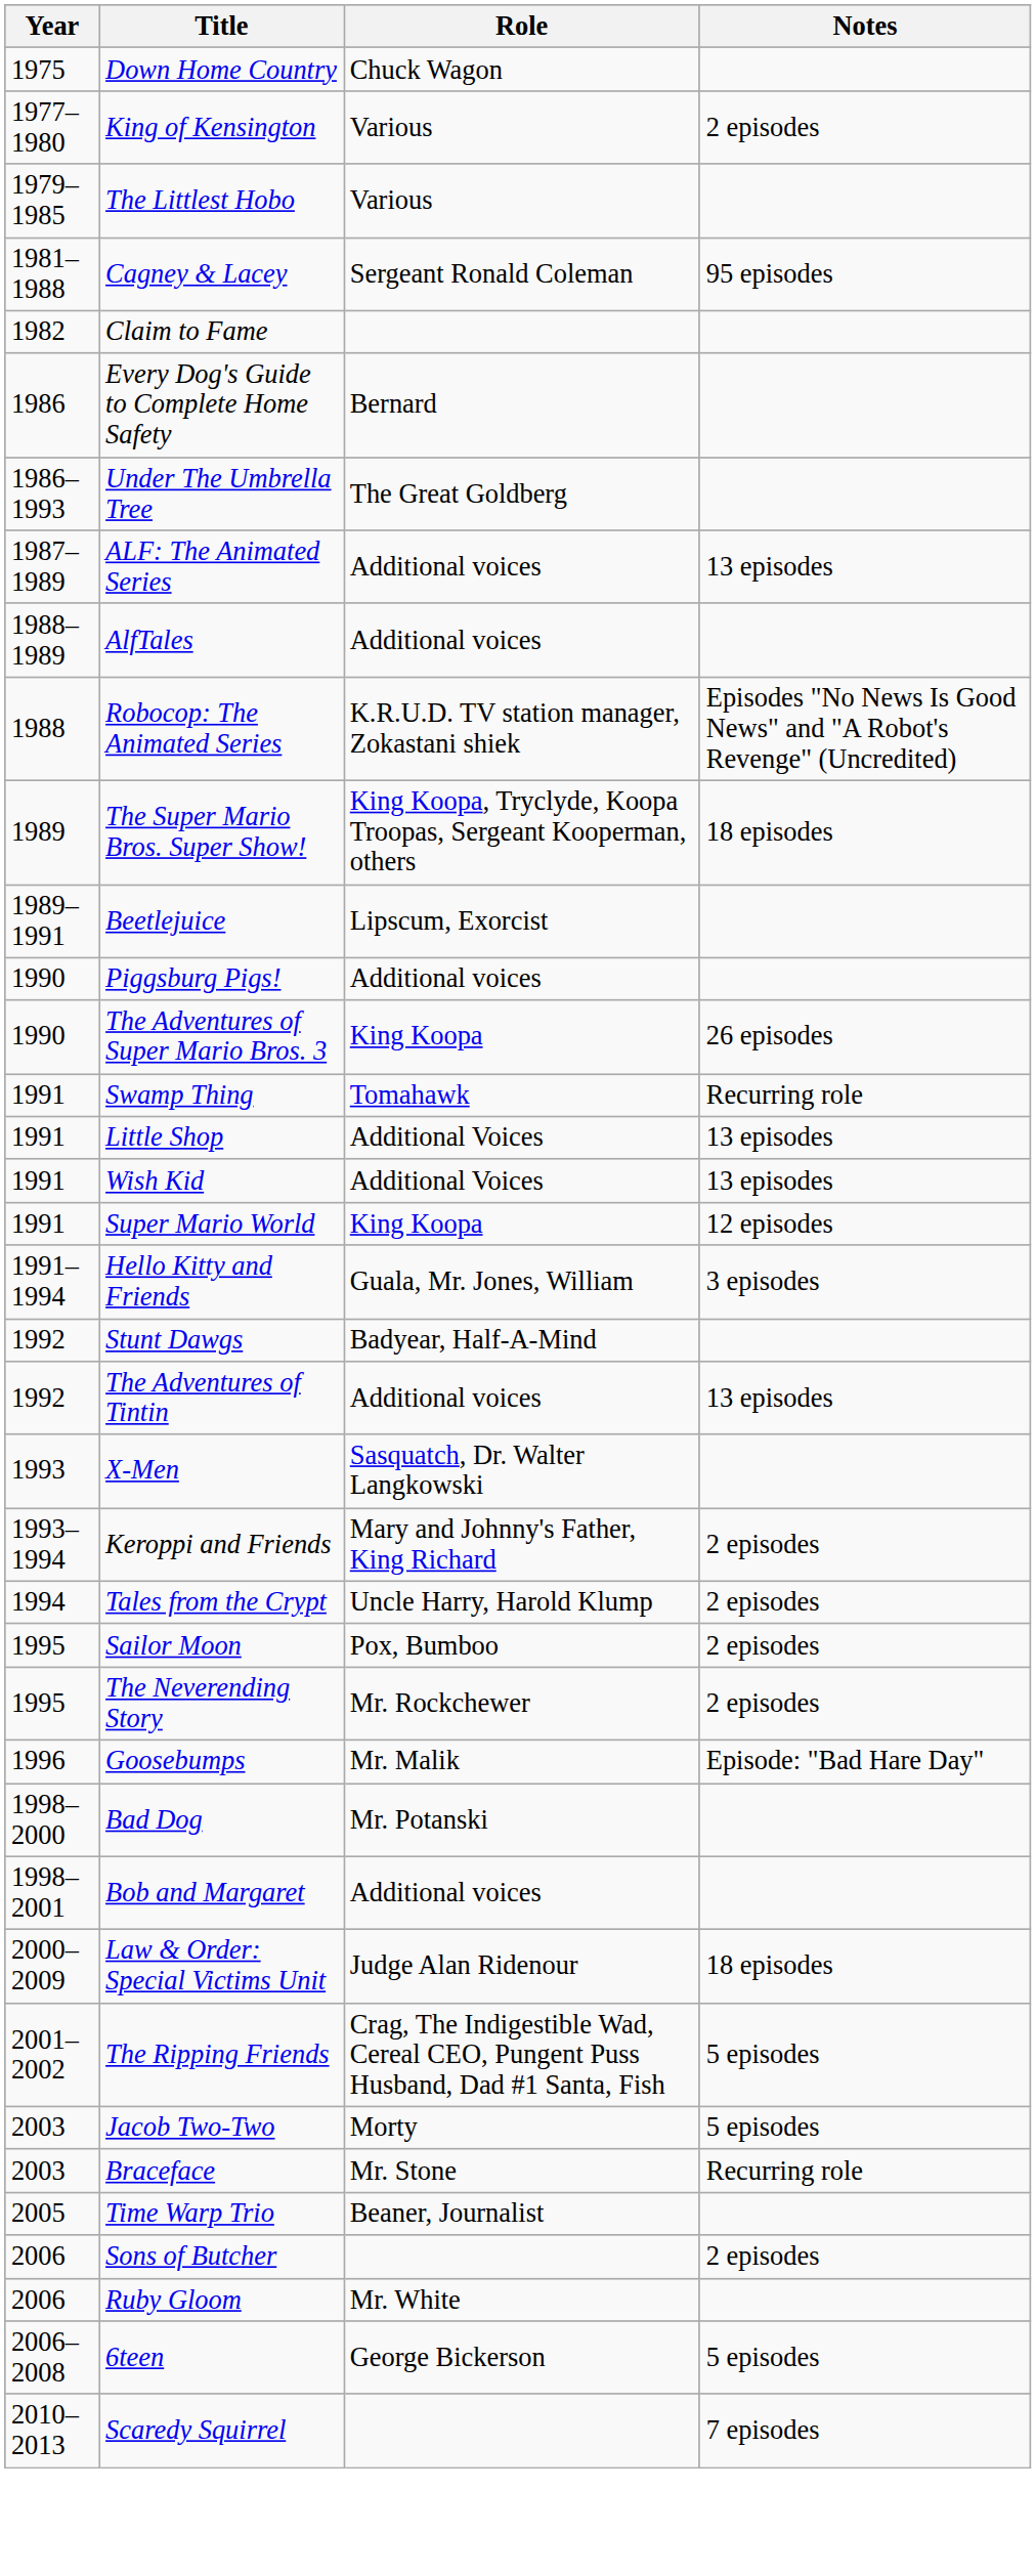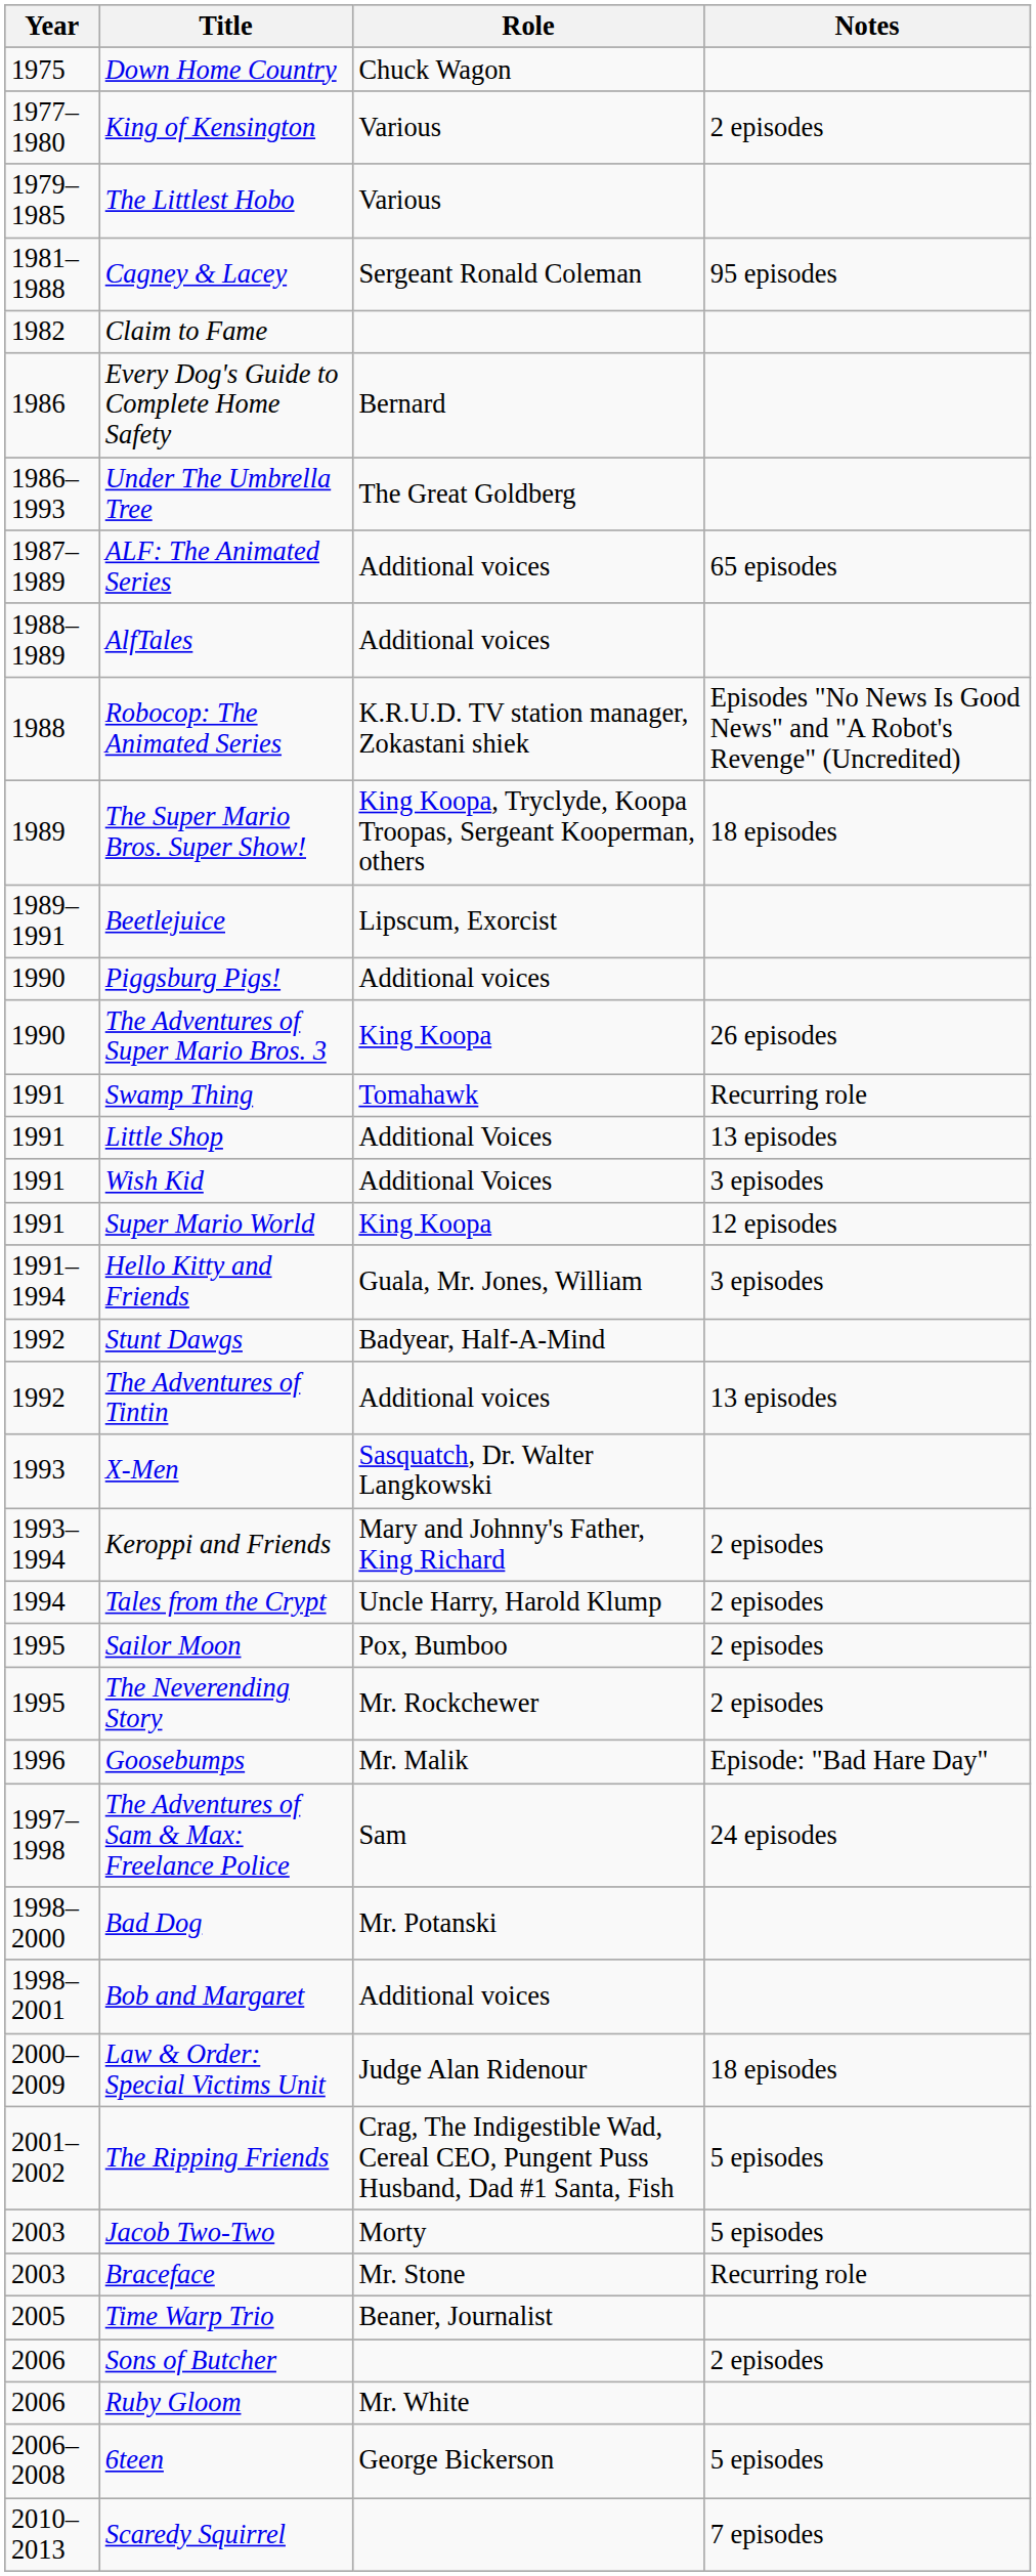 <table class="wikitable sortable">
 <tr>
 <th>Year</th>
 <th>Title</th>
 <th>Role</th>
 <th class="unsortable">Notes</th>
 </tr>
 <tr>
 <td>1975</td>
 <td><em><a href='#'>Down Home Country</a></em></td>
 <td>Chuck Wagon</td>
 <td></td>
 </tr>
 <tr>
 <td>1977–1980</td>
 <td><em><a href='#'>King of Kensington</a></em></td>
 <td>Various</td>
 <td>2 episodes</td>
 </tr>
 <tr>
 <td>1979–1985</td>
 <td data-sort-value="Littlest Hobo, The"><em><a href='#'>The Littlest Hobo</a></em></td>
 <td>Various</td>
 <td></td>
 </tr>
 <tr>
 <td>1981–1988</td>
 <td><em><a href='#'>Cagney & Lacey</a></em></td>
 <td>Sergeant Ronald Coleman</td>
 <td>95 episodes</td>
 </tr>
 <tr>
 <td>1982</td>
 <td><em>Claim to Fame</em></td>
 <td></td>
 </tr>
 <tr>
 <td>1986</td>
 <td><em>Every Dog's Guide to Complete Home Safety</em></td>
 <td>Bernard</td>
 <td></td>
 </tr>
 <tr>
 <td>1986–1993</td>
 <td><em><a href='#'>Under The Umbrella Tree</a></em></td>
 <td>The Great Goldberg</td>
 <td></td>
 </tr>
 <tr>
 <td>1987–1989</td>
 <td><em><a href='#'>ALF: The Animated Series</a></em></td>
 <td>Additional voices</td>
-<td>13 episodes</td>
+<td>65 episodes</td>
 </tr>
 <tr>
 <td>1988–1989</td>
 <td><em><a href='#'>AlfTales</a></em></td>
 <td>Additional voices</td>
 </tr>
 <tr>
 <td>1988</td>
 <td><em><a href='#'>Robocop: The Animated Series</a></em></td>
 <td>K.R.U.D. TV station manager, Zokastani shiek</td>
 <td>Episodes "No News Is Good News" and "A Robot's Revenge" (Uncredited)</td>
 </tr>
 <tr>
 <td>1989</td>
 <td data-sort-value="Super Mario Bros. Super Show!, The"><em><a href='#'>The Super Mario Bros. Super Show!</a></em></td>
 <td><a href='#'>King Koopa</a>, Tryclyde, Koopa Troopas, Sergeant Kooperman, others</td>
 <td>18 episodes</td>
 </tr>
 <tr>
 <td>1989–1991</td>
 <td><em><a href='#'>Beetlejuice</a></em></td>
 <td>Lipscum, Exorcist</td>
 <td></td>
 </tr>
 <tr>
 <td>1990</td>
 <td><em><a href='#'>Piggsburg Pigs!</a></em></td>
 <td>Additional voices</td>
 <td></td>
 </tr>
 <tr>
 <td>1990</td>
 <td data-sort-value="Adventures of Super Mario Bros. 3, The"><em><a href='#'>The Adventures of Super Mario Bros. 3</a></em></td>
 <td><a href='#'>King Koopa</a></td>
 <td>26 episodes</td>
 </tr>
 <tr>
 <td>1991</td>
 <td><em><a href='#'>Swamp Thing</a></em></td>
 <td><a href='#'>Tomahawk</a></td>
 <td>Recurring role</td>
 </tr>
 <tr>
 <td>1991</td>
 <td><em><a href='#'>Little Shop</a></em></td>
 <td>Additional Voices</td>
 <td>13 episodes</td>
 </tr>
 <tr>
 <td>1991</td>
 <td><em><a href='#'>Wish Kid</a></em></td>
 <td>Additional Voices</td>
-<td>13 episodes</td>
+<td>3 episodes</td>
 </tr>
 <tr>
 <td>1991</td>
 <td><em><a href='#'>Super Mario World</a></em></td>
 <td><a href='#'>King Koopa</a></td>
 <td>12 episodes</td>
 </tr>
 <tr>
 <td>1991–1994</td>
 <td><em><a href='#'>Hello Kitty and Friends</a></em></td>
 <td>Guala, Mr. Jones, William</td>
 <td>3 episodes</td>
 </tr>
 <tr>
 <td>1992</td>
 <td><em><a href='#'>Stunt Dawgs</a></em></td>
 <td>Badyear, Half-A-Mind</td>
 <td></td>
 </tr>
 <tr>
 <td>1992</td>
 <td data-sort-value="Adventures of Tintin, The"><em><a href='#'>The Adventures of Tintin</a></em></td>
 <td>Additional voices</td>
 <td>13 episodes</td>
 </tr>
 <tr>
 <td>1993</td>
 <td><em><a href='#'>X-Men</a></em></td>
 <td><a href='#'>Sasquatch</a>, Dr. Walter Langkowski</td>
 <td></td>
 </tr>
 <tr>
 <td>1993–1994</td>
 <td><em>Keroppi and Friends</em></td>
 <td>Mary and Johnny's Father, <a href='#'>King Richard</a></td>
 <td>2 episodes</td>
 </tr>
 <tr>
 <td>1994</td>
 <td><em><a href='#'>Tales from the Crypt</a></em></td>
 <td>Uncle Harry, Harold Klump</td>
 <td>2 episodes</td>
 </tr>
 <tr>
 <td>1995</td>
 <td><em><a href='#'>Sailor Moon</a></em></td>
 <td>Pox, Bumboo</td>
 <td>2 episodes</td>
 </tr>
 <tr>
 <td>1995</td>
 <td data-sort-value="Neverending Story, The"><em><a href='#'>The Neverending Story</a></em></td>
 <td>Mr. Rockchewer</td>
 <td>2 episodes</td>
 </tr>
 <tr>
 <td>1996</td>
 <td><em><a href='#'>Goosebumps</a></em></td>
 <td>Mr. Malik</td>
 <td>Episode: "Bad Hare Day"</td>
+</tr>
+<tr>
+<td>1997–1998</td>
+<td data-sort-value="Adventures of Sam & Max: Freelance Police, The"><em><a href='#'>The Adventures of Sam & Max: Freelance Police</a></em></td>
+<td>Sam</td>
+<td>24 episodes</td>
 </tr>
 <tr>
 <td>1998–2000</td>
 <td><em><a href='#'>Bad Dog</a></em></td>
 <td>Mr. Potanski</td>
 <td></td>
 </tr>
 <tr>
 <td>1998–2001</td>
 <td><em><a href='#'>Bob and Margaret</a></em></td>
 <td>Additional voices</td>
 <td></td>
 </tr>
 <tr>
 <td>2000–2009</td>
 <td><em><a href='#'>Law & Order: Special Victims Unit</a></em></td>
 <td>Judge Alan Ridenour</td>
 <td>18 episodes</td>
 </tr>
 <tr>
 <td>2001–2002</td>
 <td data-sort-value="Ripping Friends, The"><em><a href='#'>The Ripping Friends</a></em></td>
 <td>Crag, The Indigestible Wad, Cereal CEO, Pungent Puss Husband, Dad #1 Santa, Fish</td>
 <td>5 episodes</td>
 </tr>
 <tr>
 <td>2003</td>
 <td><em><a href='#'>Jacob Two-Two</a></em></td>
 <td>Morty</td>
 <td>5 episodes</td>
 </tr>
 <tr>
 <td>2003</td>
 <td><em><a href='#'>Braceface</a></em></td>
 <td>Mr. Stone</td>
 <td>Recurring role</td>
 </tr>
 <tr>
 <td>2005</td>
 <td><em><a href='#'>Time Warp Trio</a></em></td>
 <td>Beaner, Journalist</td>
 <td></td>
 </tr>
 <tr>
 <td>2006</td>
 <td><em><a href='#'>Sons of Butcher</a></em></td>
 <td></td>
 <td>2 episodes</td>
 </tr>
 <tr>
 <td>2006</td>
 <td><em><a href='#'>Ruby Gloom</a></em></td>
 <td>Mr. White</td>
 <td></td>
 </tr>
 <tr>
 <td>2006–2008</td>
 <td><em><a href='#'>6teen</a></em></td>
 <td>George Bickerson</td>
 <td>5 episodes</td>
 </tr>
 <tr>
 <td>2010–2013</td>
 <td><em><a href='#'>Scaredy Squirrel</a></em></td>
 <td></td>
 <td>7 episodes</td>
 </tr>
 </table>
